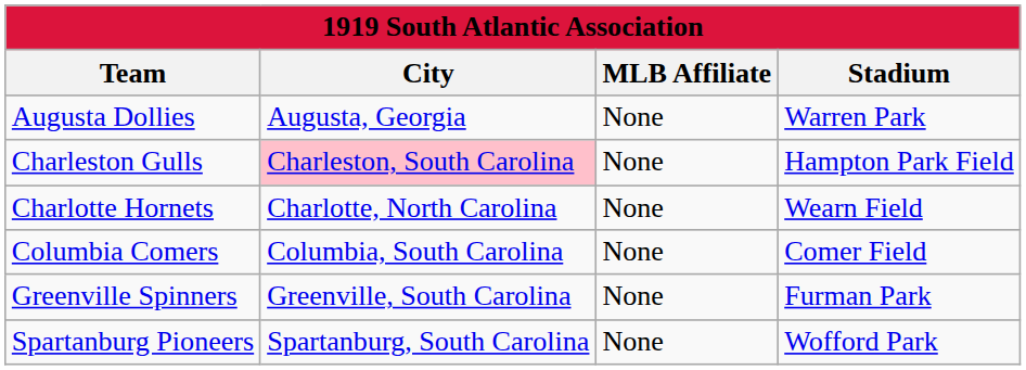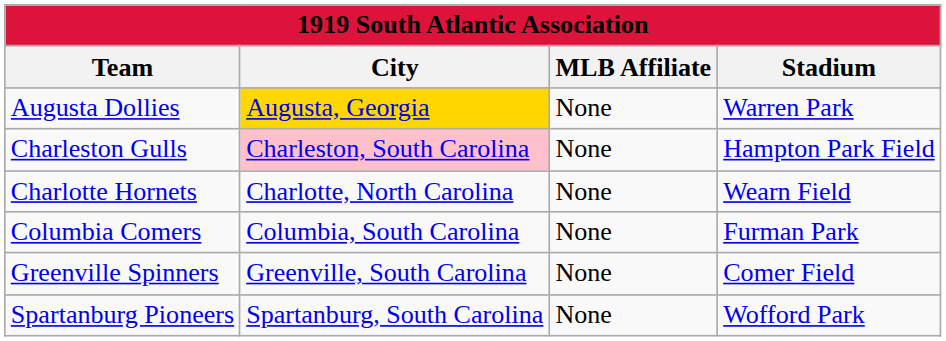 <table class="wikitable" style="width:auto">
 <tr>
 <td bgcolor="#DC143C" align="center" colspan="7"><strong><span>1919 South Atlantic Association</span></strong></td>
 </tr>
 <tr>
 <th>Team</th>
 <th>City</th>
 <th>MLB Affiliate</th>
 <th>Stadium</th>
 </tr>
 <tr>
 <td><a href='#'>Augusta Dollies</a></td>
-<td><a href='#'>Augusta, Georgia</a></td>
+<td style="background: gold;"><a href='#'>Augusta, Georgia</a></td>
 <td>None</td>
 <td><a href='#'>Warren Park</a></td>
 </tr>
 <tr>
 <td><a href='#'>Charleston Gulls</a></td>
 <td style="background: pink;"><a href='#'>Charleston, South Carolina</a></td>
 <td>None</td>
 <td><a href='#'>Hampton Park Field</a></td>
 </tr>
 <tr>
 <td><a href='#'>Charlotte Hornets</a></td>
 <td><a href='#'>Charlotte, North Carolina</a></td>
 <td>None</td>
 <td><a href='#'>Wearn Field</a></td>
 </tr>
 <tr>
 <td><a href='#'>Columbia Comers</a></td>
 <td><a href='#'>Columbia, South Carolina</a></td>
 <td>None</td>
-<td><a href='#'>Comer Field</a></td>
+<td><a href='#'>Furman Park</a></td>
 </tr>
 <tr>
 <td><a href='#'>Greenville Spinners</a></td>
 <td><a href='#'>Greenville, South Carolina</a></td>
 <td>None</td>
-<td><a href='#'>Furman Park</a></td>
+<td><a href='#'>Comer Field</a></td>
 </tr>
 <tr>
 <td><a href='#'>Spartanburg Pioneers</a></td>
 <td><a href='#'>Spartanburg, South Carolina</a></td>
 <td>None</td>
 <td><a href='#'>Wofford Park</a></td>
 </tr>
 </table>
